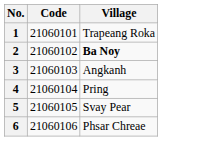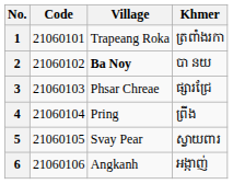 <table class="wikitable sortable mw-collapsible">
 <tr>
 <th>No.</th>
 <th>Code</th>
 <th>Village</th>
+<th>Khmer</th>
 </tr>
 <tr>
 <th>1</th>
 <td>21060101</td>
 <td>Trapeang Roka</td>
+<td>ត្រពាំងរកា</td>
 </tr>
 <tr>
 <th>2</th>
 <td>21060102</td>
 <td><strong>Ba Noy</strong></td>
+<td>បា នយ</td>
 </tr>
 <tr>
 <th>3</th>
 <td>21060103</td>
-<td>Angkanh</td>
+<td>Phsar Chreae</td>
+<td>ផ្សារជ្រែ</td>
 </tr>
 <tr>
 <th>4</th>
 <td>21060104</td>
 <td>Pring</td>
+<td>ព្រីង</td>
 </tr>
 <tr>
 <th>5</th>
 <td>21060105</td>
 <td>Svay Pear</td>
+<td>ស្វាយពារ</td>
 </tr>
 <tr>
 <th>6</th>
 <td>21060106</td>
-<td>Phsar Chreae</td>
+<td>Angkanh</td>
+<td>អង្កាញ់</td>
 </tr>
 </table>
